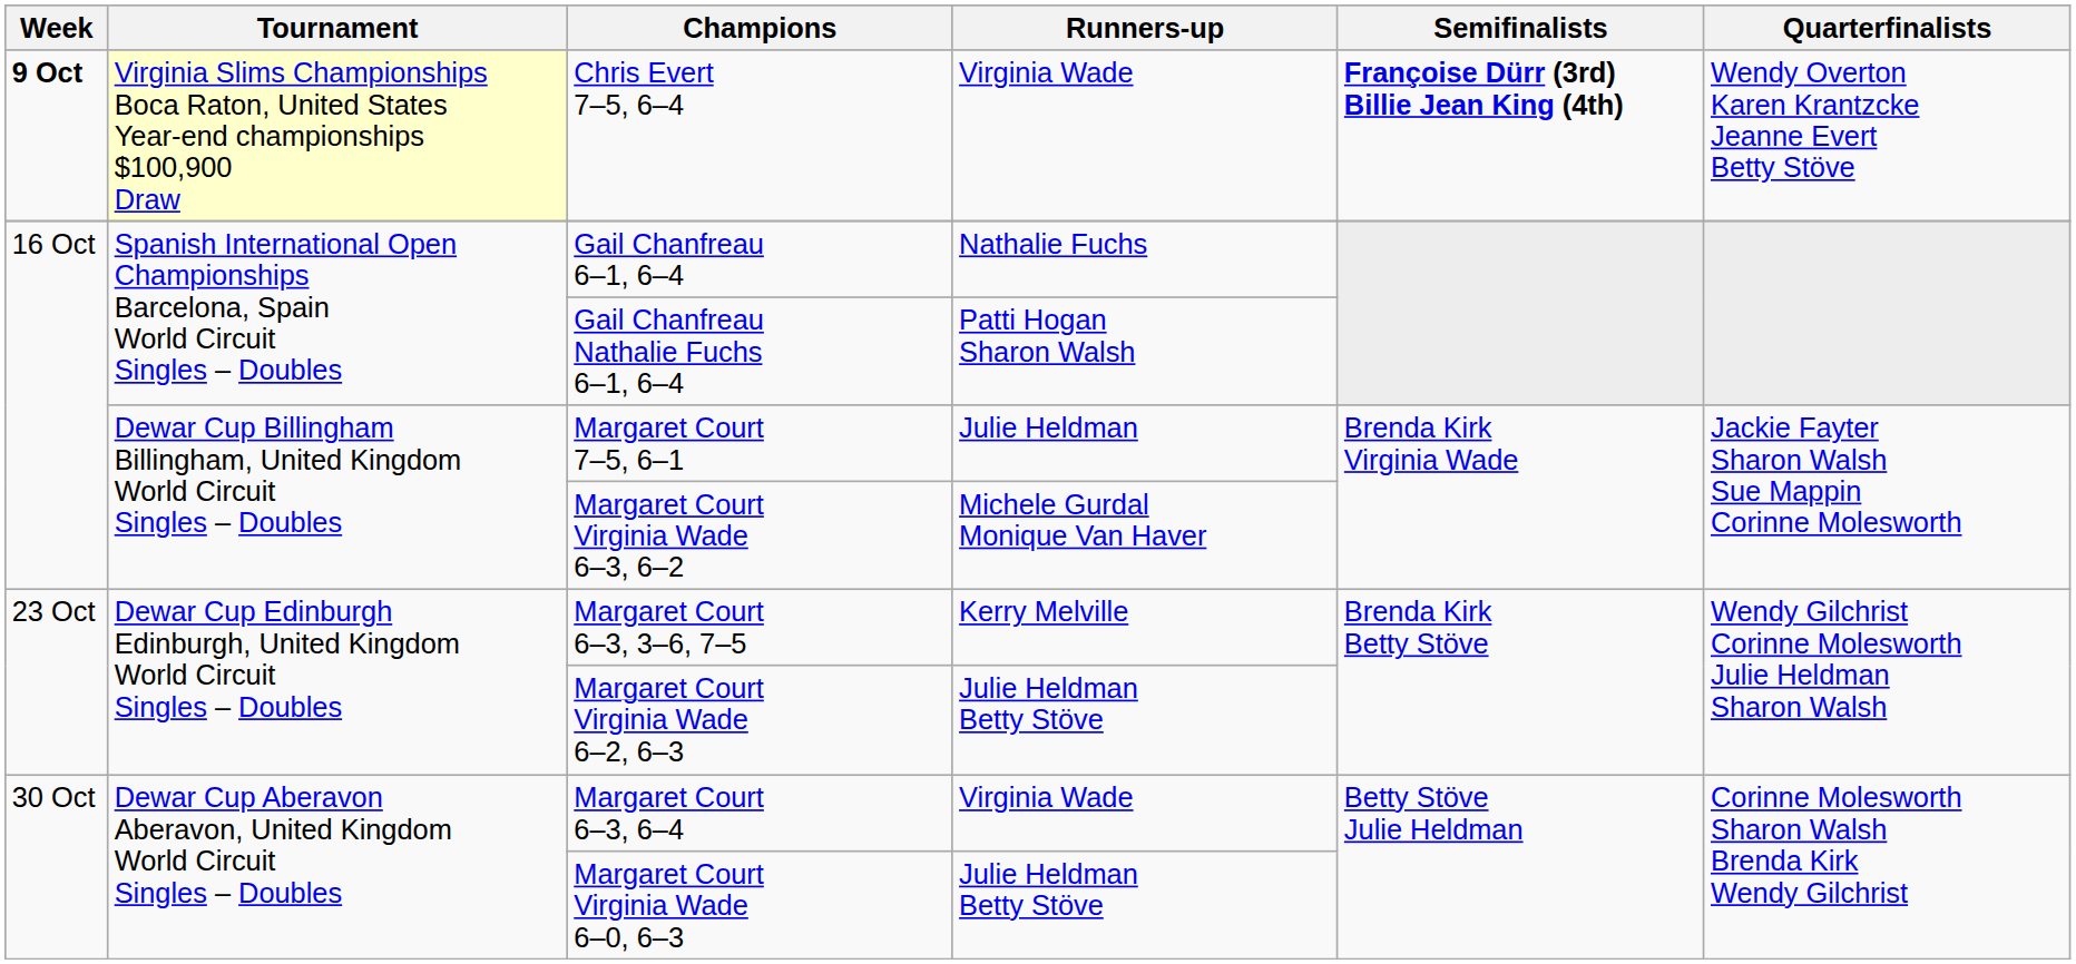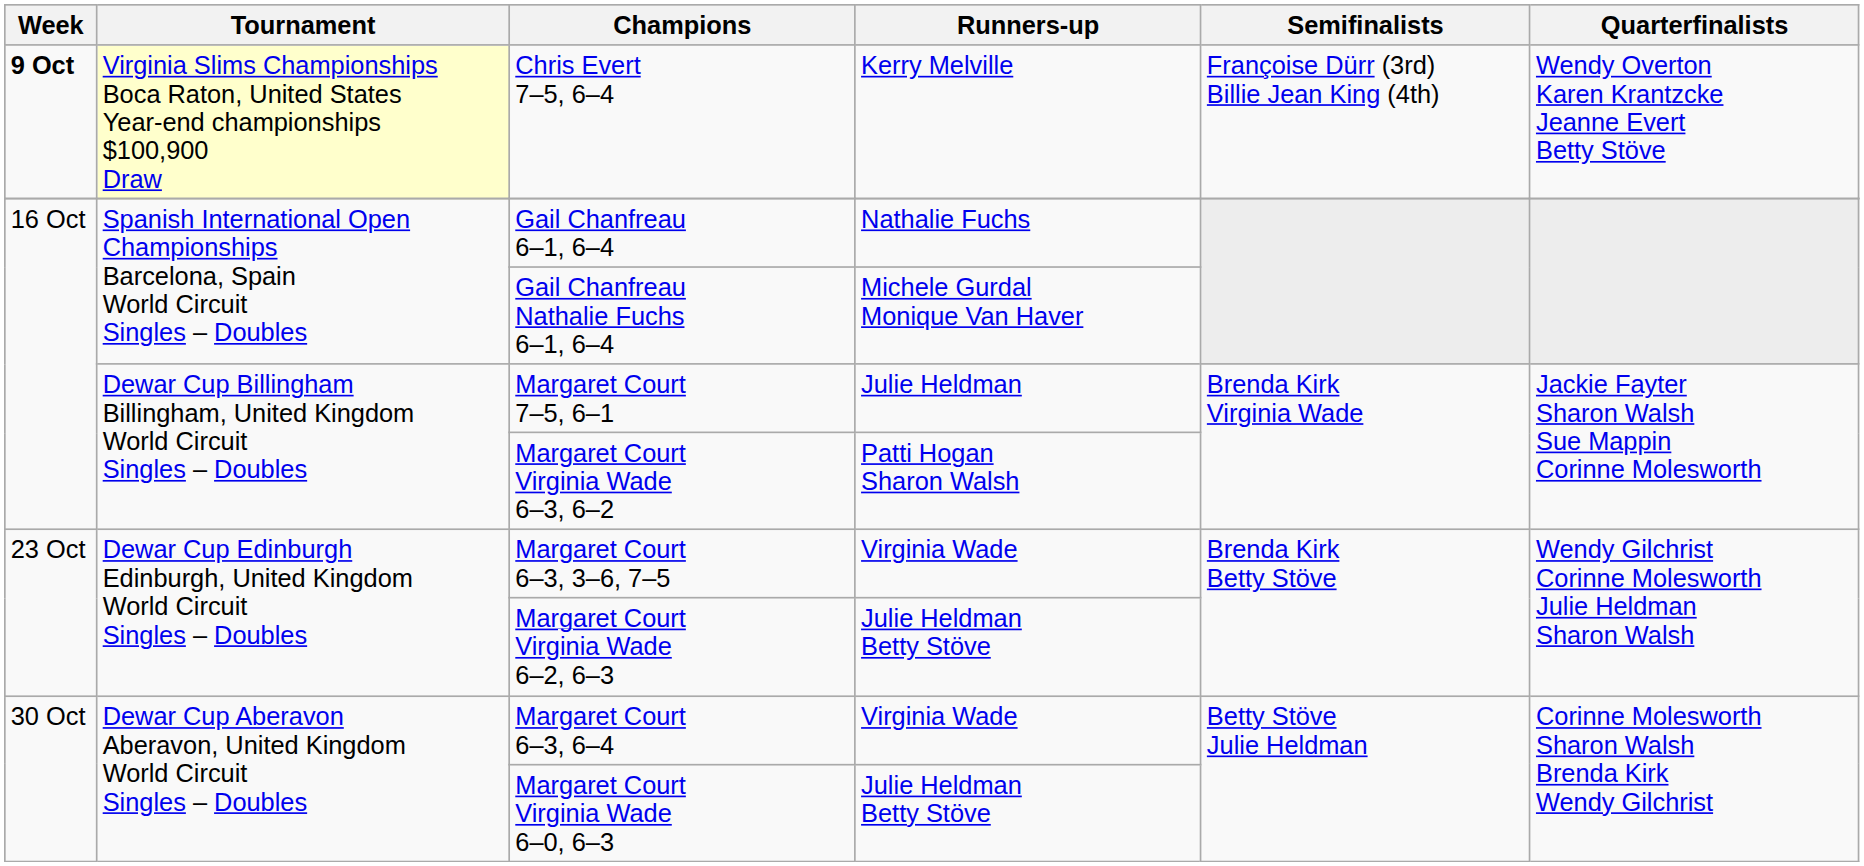 <table class=wikitable style=font-size:95%>
 <tr>
 <th style="width:48px;">Week</th>
 <th style="width:240px;">Tournament</th>
 <th style="width:200px;">Champions</th>
 <th style="width:200px;">Runners-up</th>
 <th style="width:190px;">Semifinalists</th>
 <th style="width:190px;">Quarterfinalists</th>
 </tr>
 <tr valign=top>
 <td><strong>9 Oct</strong></td>
 <td bgcolor=#ffffcc><a href='#'>Virginia Slims Championships</a><br>Boca Raton, United States<br>Year-end championships<br>$100,900<br><a href='#'>Draw</a></td>
 <td> <a href='#'>Chris Evert</a> <br>7–5, 6–4</td>
-<td> <a href='#'>Virginia Wade</a></td>
-<td><strong> <a href='#'>Françoise Dürr</a> (3rd) <br>  <a href='#'>Billie Jean King</a> (4th)</strong></td>
+<td> <a href='#'>Kerry Melville</a></td>
+<td> <a href='#'>Françoise Dürr</a> (3rd) <br>  <a href='#'>Billie Jean King</a> (4th)</td>
 <td> <a href='#'>Wendy Overton</a> <br> <a href='#'>Karen Krantzcke</a> <br> <a href='#'>Jeanne Evert</a> <br> <a href='#'>Betty Stöve</a></td>
 </tr>
 <tr valign=top>
 </tr>
 <tr valign=top>
 <td rowspan=4>16 Oct</td>
 <td rowspan="2"><a href='#'>Spanish International Open Championships</a>  <br> Barcelona, Spain<br>World Circuit<br><a href='#'>Singles</a> – <a href='#'>Doubles</a></td>
 <td> <a href='#'>Gail Chanfreau</a> <br> 6–1, 6–4</td>
 <td> <a href='#'>Nathalie Fuchs</a></td>
 <td rowspan=2  style="background:#ededed;"></td>
 <td style="background:#ededed;" rowspan=2></td>
 </tr>
 <tr valign=top>
 <td> <a href='#'>Gail Chanfreau</a><br> <a href='#'>Nathalie Fuchs</a> <br> 6–1, 6–4</td>
-<td> <a href='#'>Patti Hogan</a> <br>  <a href='#'>Sharon Walsh</a></td>
+<td> <a href='#'>Michele Gurdal</a> <br>  <a href='#'>Monique Van Haver</a></td>
 </tr>
 <tr valign=top>
 <td rowspan="2"><a href='#'>Dewar Cup Billingham</a>  <br> Billingham, United Kingdom<br>World Circuit<br><a href='#'>Singles</a> – <a href='#'>Doubles</a></td>
 <td> <a href='#'>Margaret Court</a> <br> 7–5, 6–1</td>
 <td> <a href='#'>Julie Heldman</a></td>
 <td rowspan=2> <a href='#'>Brenda Kirk</a> <br>  <a href='#'>Virginia Wade</a></td>
 <td rowspan=2> <a href='#'>Jackie Fayter</a> <br>  <a href='#'>Sharon Walsh</a> <br>  <a href='#'>Sue Mappin</a> <br>   <a href='#'>Corinne Molesworth</a></td>
 </tr>
 <tr valign=top>
 <td> <a href='#'>Margaret Court</a><br> <a href='#'>Virginia Wade</a> <br> 6–3, 6–2</td>
-<td> <a href='#'>Michele Gurdal</a> <br>  <a href='#'>Monique Van Haver</a></td>
+<td> <a href='#'>Patti Hogan</a> <br>  <a href='#'>Sharon Walsh</a></td>
 </tr>
 <tr valign=top>
 <td rowspan=2>23 Oct</td>
 <td rowspan="2"><a href='#'>Dewar Cup Edinburgh</a>  <br> Edinburgh, United Kingdom<br>World Circuit<br><a href='#'>Singles</a> – <a href='#'>Doubles</a></td>
 <td> <a href='#'>Margaret Court</a> <br> 6–3, 3–6, 7–5</td>
-<td> <a href='#'>Kerry Melville</a></td>
+<td> <a href='#'>Virginia Wade</a></td>
 <td rowspan=2> <a href='#'>Brenda Kirk</a> <br>  <a href='#'>Betty Stöve</a></td>
 <td rowspan=2> <a href='#'>Wendy Gilchrist</a> <br>  <a href='#'>Corinne Molesworth</a>  <br>  <a href='#'>Julie Heldman</a> <br>  <a href='#'>Sharon Walsh</a></td>
 </tr>
 <tr valign=top>
 <td> <a href='#'>Margaret Court</a><br> <a href='#'>Virginia Wade</a> <br> 6–2, 6–3</td>
 <td> <a href='#'>Julie Heldman</a> <br>  <a href='#'>Betty Stöve</a></td>
 </tr>
 <tr valign=top>
 <td rowspan=2>30 Oct</td>
 <td rowspan="2"><a href='#'>Dewar Cup Aberavon</a>  <br> Aberavon, United Kingdom<br>World Circuit<br><a href='#'>Singles</a> – <a href='#'>Doubles</a></td>
 <td> <a href='#'>Margaret Court</a> <br> 6–3, 6–4</td>
 <td> <a href='#'>Virginia Wade</a></td>
 <td rowspan=2> <a href='#'>Betty Stöve</a> <br>  <a href='#'>Julie Heldman</a></td>
 <td rowspan=2> <a href='#'>Corinne Molesworth</a> <br>  <a href='#'>Sharon Walsh</a> <br>  <a href='#'>Brenda Kirk</a> <br>  <a href='#'>Wendy Gilchrist</a></td>
 </tr>
 <tr valign=top>
 <td> <a href='#'>Margaret Court</a><br> <a href='#'>Virginia Wade</a> <br> 6–0, 6–3</td>
 <td> <a href='#'>Julie Heldman</a> <br>  <a href='#'>Betty Stöve</a></td>
 </tr>
 </table>
